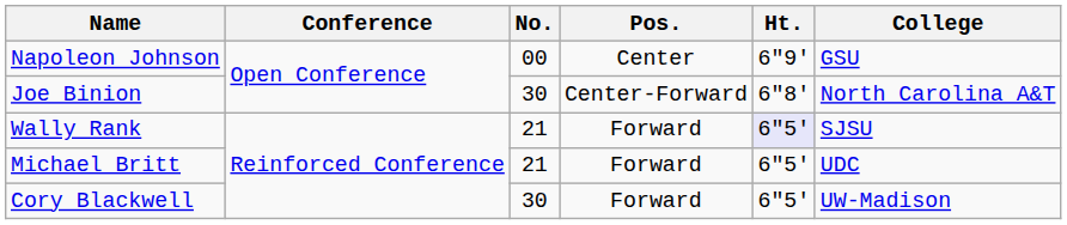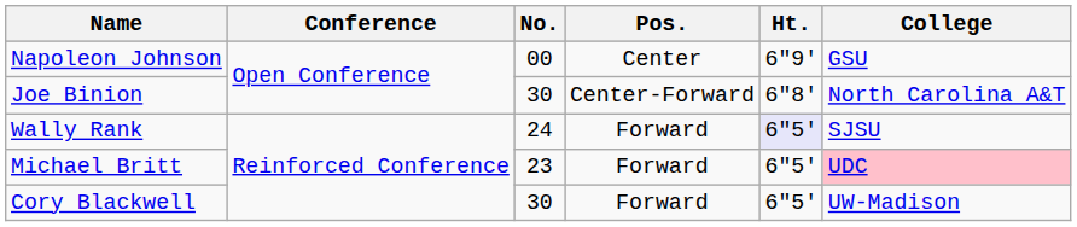 <table class="wikitable" border="1">
 <tr>
 <th>Name</th>
 <th>Conference</th>
 <th>No.</th>
 <th>Pos.</th>
 <th>Ht.</th>
 <th>College</th>
 </tr>
 <tr>
 <td><a href='#'>Napoleon Johnson</a></td>
 <td rowspan="2"><a href='#'>Open Conference</a></td>
 <td align="center">00</td>
 <td align="center">Center</td>
 <td align="center">6"9'</td>
 <td><a href='#'>GSU</a></td>
 </tr>
 <tr>
 <td><a href='#'>Joe Binion</a></td>
 <td align="center">30</td>
 <td align="center">Center-Forward</td>
 <td align="center">6"8'</td>
 <td><a href='#'>North Carolina A&T</a></td>
 </tr>
 <tr>
 <td><a href='#'>Wally Rank</a></td>
 <td rowspan="3"><a href='#'>Reinforced Conference</a></td>
-<td align="center">21</td>
+<td align="center">24</td>
 <td align="center">Forward</td>
 <td align="center" style="background: lavender;">6"5'</td>
 <td><a href='#'>SJSU</a></td>
 </tr>
 <tr>
 <td><a href='#'>Michael Britt</a></td>
-<td align="center">21</td>
+<td align="center">23</td>
 <td align="center">Forward</td>
 <td align="center">6"5'</td>
-<td><a href='#'>UDC</a></td>
+<td style="background: pink;"><a href='#'>UDC</a></td>
 </tr>
 <tr>
 <td><a href='#'>Cory Blackwell</a></td>
 <td align="center">30</td>
 <td align="center">Forward</td>
 <td align="center">6"5'</td>
 <td><a href='#'>UW-Madison</a></td>
 </tr>
 </table>
